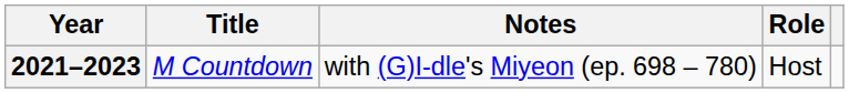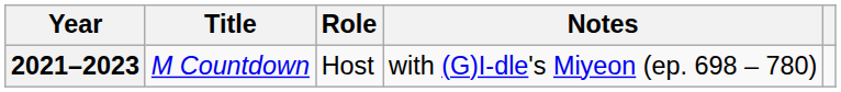 <table class="wikitable plainrowheaders">
 <tr>
 <th scope="col">Year</th>
 <th scope="col">Title</th>
+<th scope="col">Role</th>
 <th scope="col">Notes</th>
-<th scope="col">Role</th>
 <th scope="col" class="unsortable"></th>
 </tr>
 <tr>
 <th scope="row">2021–2023</th>
 <td><em><a href='#'>M Countdown</a></em></td>
+<td>Host</td>
 <td>with <a href='#'>(G)I-dle</a>'s <a href='#'>Miyeon</a> (ep. 698 – 780)</td>
-<td>Host</td>
 <td></td>
 </tr>
 </table>
